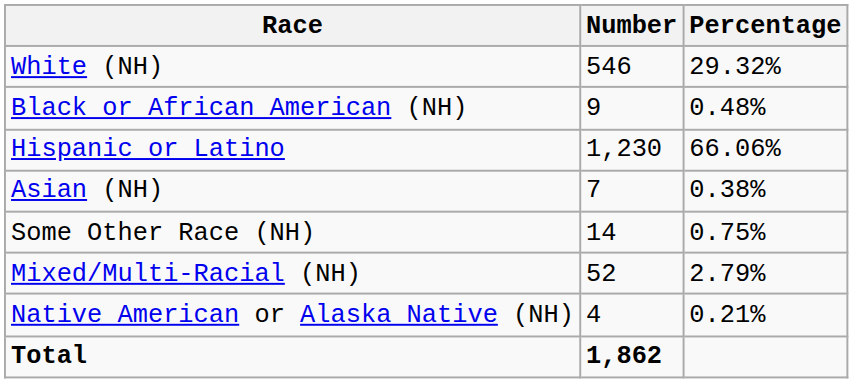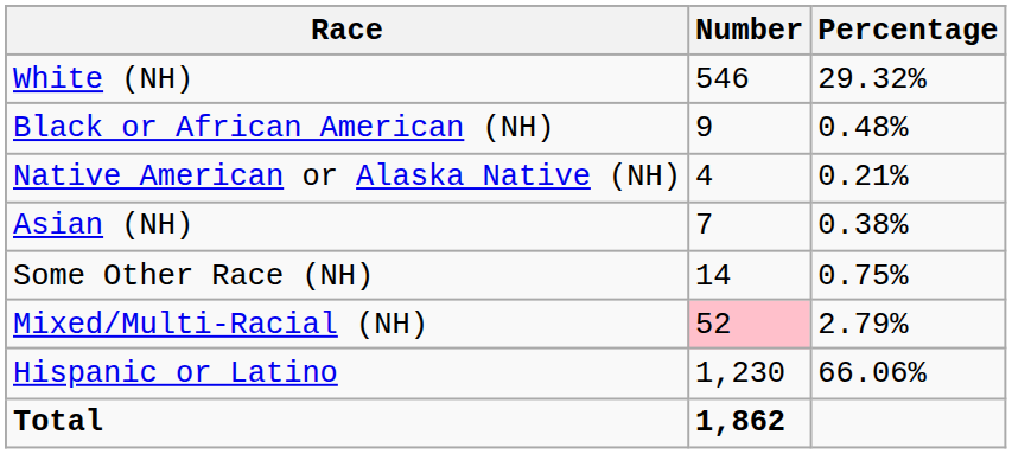 <table class="wikitable">
 <tr>
 <th>Race</th>
 <th>Number</th>
 <th>Percentage</th>
 </tr>
 <tr>
 <td><a href='#'>White</a> (NH)</td>
 <td>546</td>
 <td>29.32%</td>
 </tr>
 <tr>
 <td><a href='#'>Black or African American</a> (NH)</td>
 <td>9</td>
 <td>0.48%</td>
 </tr>
 <tr>
-<td><a href='#'>Hispanic or Latino</a></td>
-<td>1,230</td>
-<td>66.06%</td>
+<td><a href='#'>Native American</a> or <a href='#'>Alaska Native</a> (NH)</td>
+<td>4</td>
+<td>0.21%</td>
 </tr>
 <tr>
 <td><a href='#'>Asian</a> (NH)</td>
 <td>7</td>
 <td>0.38%</td>
 </tr>
 <tr>
 <td>Some Other Race (NH)</td>
 <td>14</td>
 <td>0.75%</td>
 </tr>
 <tr>
 <td><a href='#'>Mixed/Multi-Racial</a> (NH)</td>
-<td>52</td>
+<td style="background: pink;">52</td>
 <td>2.79%</td>
 </tr>
 <tr>
-<td><a href='#'>Native American</a> or <a href='#'>Alaska Native</a> (NH)</td>
-<td>4</td>
-<td>0.21%</td>
+<td><a href='#'>Hispanic or Latino</a></td>
+<td>1,230</td>
+<td>66.06%</td>
 </tr>
 <tr>
 <td><strong>Total</strong></td>
 <td><strong>1,862</strong></td>
 <td></td>
 </tr>
 </table>
